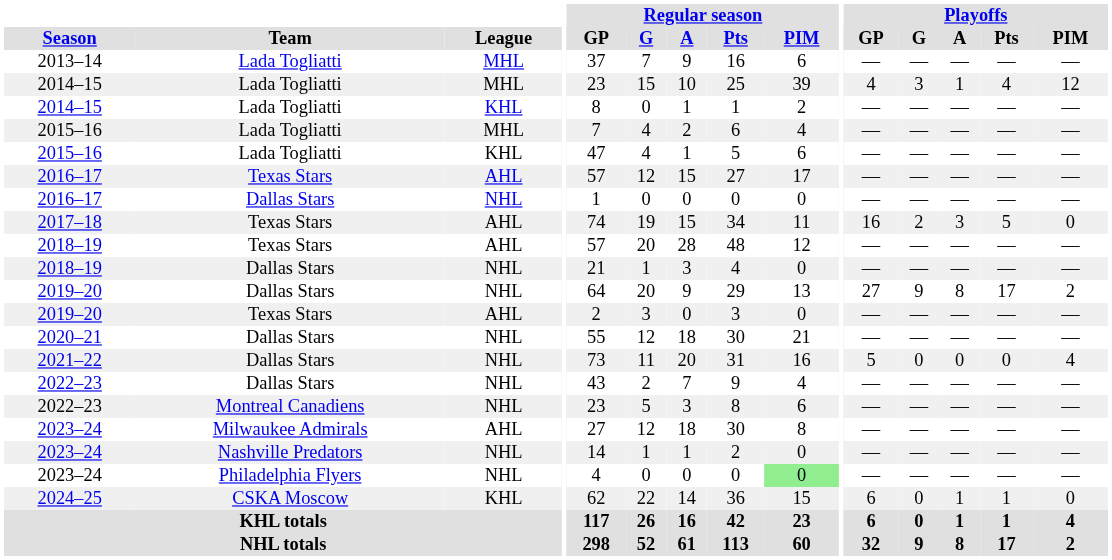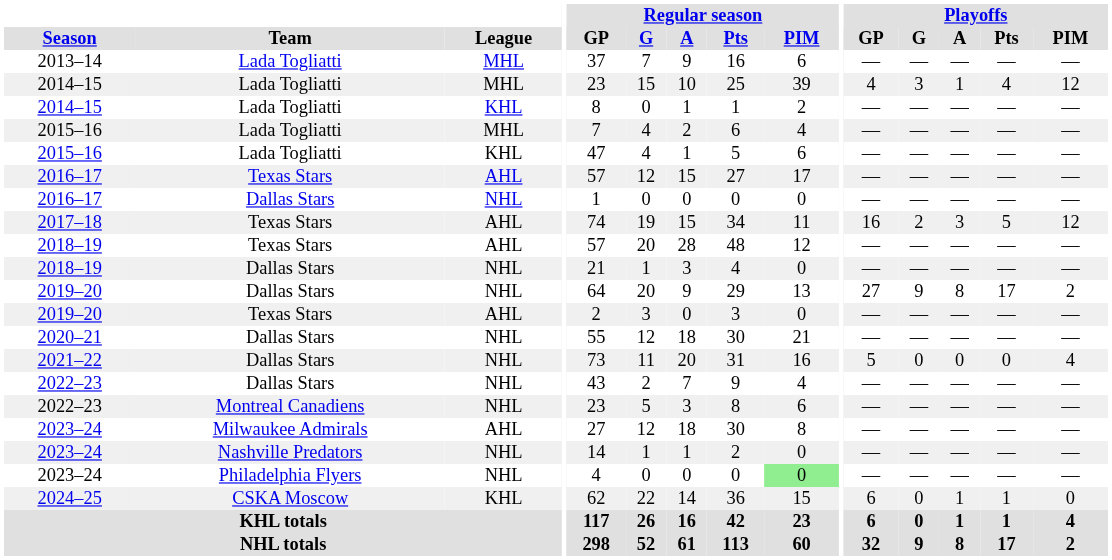 <table border="0" cellpadding="1" cellspacing="0" style="text-align:center; width:60em">
 <tr bgcolor="#e0e0e0">
 <th colspan="3" bgcolor="#ffffff"></th>
 <th rowspan="100" bgcolor="#ffffff"></th>
 <th colspan="5"><a href='#'>Regular season</a></th>
 <th rowspan="100" bgcolor="#ffffff"></th>
 <th colspan="5"><a href='#'>Playoffs</a></th>
 </tr>
 <tr bgcolor="#e0e0e0">
 <th><a href='#'>Season</a></th>
 <th>Team</th>
 <th>League</th>
 <th>GP</th>
 <th><a href='#'>G</a></th>
 <th><a href='#'>A</a></th>
 <th><a href='#'>Pts</a></th>
 <th><a href='#'>PIM</a></th>
 <th>GP</th>
 <th>G</th>
 <th>A</th>
 <th>Pts</th>
 <th>PIM</th>
 </tr>
 <tr>
 <td>2013–14</td>
 <td><a href='#'>Lada Togliatti</a></td>
 <td><a href='#'>MHL</a></td>
 <td>37</td>
 <td>7</td>
 <td>9</td>
 <td>16</td>
 <td>6</td>
 <td>—</td>
 <td>—</td>
 <td>—</td>
 <td>—</td>
 <td>—</td>
 </tr>
 <tr bgcolor="#f0f0f0">
 <td>2014–15</td>
 <td>Lada Togliatti</td>
 <td>MHL</td>
 <td>23</td>
 <td>15</td>
 <td>10</td>
 <td>25</td>
 <td>39</td>
 <td>4</td>
 <td>3</td>
 <td>1</td>
 <td>4</td>
 <td>12</td>
 </tr>
 <tr>
 <td><a href='#'>2014–15</a></td>
 <td>Lada Togliatti</td>
 <td><a href='#'>KHL</a></td>
 <td>8</td>
 <td>0</td>
 <td>1</td>
 <td>1</td>
 <td>2</td>
 <td>—</td>
 <td>—</td>
 <td>—</td>
 <td>—</td>
 <td>—</td>
 </tr>
 <tr bgcolor="#f0f0f0">
 <td>2015–16</td>
 <td>Lada Togliatti</td>
 <td>MHL</td>
 <td>7</td>
 <td>4</td>
 <td>2</td>
 <td>6</td>
 <td>4</td>
 <td>—</td>
 <td>—</td>
 <td>—</td>
 <td>—</td>
 <td>—</td>
 </tr>
 <tr>
 <td><a href='#'>2015–16</a></td>
 <td>Lada Togliatti</td>
 <td>KHL</td>
 <td>47</td>
 <td>4</td>
 <td>1</td>
 <td>5</td>
 <td>6</td>
 <td>—</td>
 <td>—</td>
 <td>—</td>
 <td>—</td>
 <td>—</td>
 </tr>
 <tr bgcolor="#f0f0f0">
 <td><a href='#'>2016–17</a></td>
 <td><a href='#'>Texas Stars</a></td>
 <td><a href='#'>AHL</a></td>
 <td>57</td>
 <td>12</td>
 <td>15</td>
 <td>27</td>
 <td>17</td>
 <td>—</td>
 <td>—</td>
 <td>—</td>
 <td>—</td>
 <td>—</td>
 </tr>
 <tr>
 <td><a href='#'>2016–17</a></td>
 <td><a href='#'>Dallas Stars</a></td>
 <td><a href='#'>NHL</a></td>
 <td>1</td>
 <td>0</td>
 <td>0</td>
 <td>0</td>
 <td>0</td>
 <td>—</td>
 <td>—</td>
 <td>—</td>
 <td>—</td>
 <td>—</td>
 </tr>
 <tr bgcolor="#f0f0f0">
 <td><a href='#'>2017–18</a></td>
 <td>Texas Stars</td>
 <td>AHL</td>
 <td>74</td>
 <td>19</td>
 <td>15</td>
 <td>34</td>
 <td>11</td>
 <td>16</td>
 <td>2</td>
 <td>3</td>
 <td>5</td>
-<td>0</td>
+<td>12</td>
 </tr>
 <tr>
 <td><a href='#'>2018–19</a></td>
 <td>Texas Stars</td>
 <td>AHL</td>
 <td>57</td>
 <td>20</td>
 <td>28</td>
 <td>48</td>
 <td>12</td>
 <td>—</td>
 <td>—</td>
 <td>—</td>
 <td>—</td>
 <td>—</td>
 </tr>
 <tr bgcolor="#f0f0f0">
 <td><a href='#'>2018–19</a></td>
 <td>Dallas Stars</td>
 <td>NHL</td>
 <td>21</td>
 <td>1</td>
 <td>3</td>
 <td>4</td>
 <td>0</td>
 <td>—</td>
 <td>—</td>
 <td>—</td>
 <td>—</td>
 <td>—</td>
 </tr>
 <tr>
 <td><a href='#'>2019–20</a></td>
 <td>Dallas Stars</td>
 <td>NHL</td>
 <td>64</td>
 <td>20</td>
 <td>9</td>
 <td>29</td>
 <td>13</td>
 <td>27</td>
 <td>9</td>
 <td>8</td>
 <td>17</td>
 <td>2</td>
 </tr>
 <tr bgcolor="#f0f0f0">
 <td><a href='#'>2019–20</a></td>
 <td>Texas Stars</td>
 <td>AHL</td>
 <td>2</td>
 <td>3</td>
 <td>0</td>
 <td>3</td>
 <td>0</td>
 <td>—</td>
 <td>—</td>
 <td>—</td>
 <td>—</td>
 <td>—</td>
 </tr>
 <tr>
 <td><a href='#'>2020–21</a></td>
 <td>Dallas Stars</td>
 <td>NHL</td>
 <td>55</td>
 <td>12</td>
 <td>18</td>
 <td>30</td>
 <td>21</td>
 <td>—</td>
 <td>—</td>
 <td>—</td>
 <td>—</td>
 <td>—</td>
 </tr>
 <tr bgcolor="#f0f0f0">
 <td><a href='#'>2021–22</a></td>
 <td>Dallas Stars</td>
 <td>NHL</td>
 <td>73</td>
 <td>11</td>
 <td>20</td>
 <td>31</td>
 <td>16</td>
 <td>5</td>
 <td>0</td>
 <td>0</td>
 <td>0</td>
 <td>4</td>
 </tr>
 <tr>
 <td><a href='#'>2022–23</a></td>
 <td>Dallas Stars</td>
 <td>NHL</td>
 <td>43</td>
 <td>2</td>
 <td>7</td>
 <td>9</td>
 <td>4</td>
 <td>—</td>
 <td>—</td>
 <td>—</td>
 <td>—</td>
 <td>—</td>
 </tr>
 <tr bgcolor="#f0f0f0">
 <td>2022–23</td>
 <td><a href='#'>Montreal Canadiens</a></td>
 <td>NHL</td>
 <td>23</td>
 <td>5</td>
 <td>3</td>
 <td>8</td>
 <td>6</td>
 <td>—</td>
 <td>—</td>
 <td>—</td>
 <td>—</td>
 <td>—</td>
 </tr>
 <tr>
 <td><a href='#'>2023–24</a></td>
 <td><a href='#'>Milwaukee Admirals</a></td>
 <td>AHL</td>
 <td>27</td>
 <td>12</td>
 <td>18</td>
 <td>30</td>
 <td>8</td>
 <td>—</td>
 <td>—</td>
 <td>—</td>
 <td>—</td>
 <td>—</td>
 </tr>
 <tr bgcolor="#f0f0f0">
 <td><a href='#'>2023–24</a></td>
 <td><a href='#'>Nashville Predators</a></td>
 <td>NHL</td>
 <td>14</td>
 <td>1</td>
 <td>1</td>
 <td>2</td>
 <td>0</td>
 <td>—</td>
 <td>—</td>
 <td>—</td>
 <td>—</td>
 <td>—</td>
 </tr>
 <tr>
 <td>2023–24</td>
 <td><a href='#'>Philadelphia Flyers</a></td>
 <td>NHL</td>
 <td>4</td>
 <td>0</td>
 <td>0</td>
 <td>0</td>
 <td style="background: lightgreen;">0</td>
 <td>—</td>
 <td>—</td>
 <td>—</td>
 <td>—</td>
 <td>—</td>
 </tr>
 <tr bgcolor="#f0f0f0">
 <td><a href='#'>2024–25</a></td>
 <td><a href='#'>CSKA Moscow</a></td>
 <td>KHL</td>
 <td>62</td>
 <td>22</td>
 <td>14</td>
 <td>36</td>
 <td>15</td>
 <td>6</td>
 <td>0</td>
 <td>1</td>
 <td>1</td>
 <td>0</td>
 </tr>
 <tr bgcolor="#e0e0e0">
 <th colspan="3">KHL totals</th>
 <th>117</th>
 <th>26</th>
 <th>16</th>
 <th>42</th>
 <th>23</th>
 <th>6</th>
 <th>0</th>
 <th>1</th>
 <th>1</th>
 <th>4</th>
 </tr>
 <tr bgcolor="#e0e0e0">
 <th colspan="3">NHL totals</th>
 <th>298</th>
 <th>52</th>
 <th>61</th>
 <th>113</th>
 <th>60</th>
 <th>32</th>
 <th>9</th>
 <th>8</th>
 <th>17</th>
 <th>2</th>
 </tr>
 </table>
